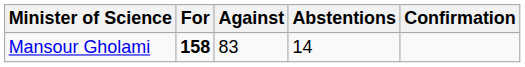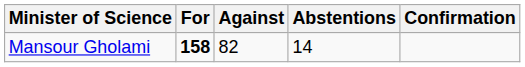 <table class="wikitable">
 <tr>
 <th>Minister of Science</th>
 <th>For</th>
 <th>Against</th>
 <th>Abstentions</th>
 <th>Confirmation</th>
 </tr>
 <tr>
 <td><a href='#'>Mansour Gholami</a></td>
 <td><strong>158</strong></td>
-<td>83</td>
+<td>82</td>
 <td>14</td>
 <td></td>
 </tr>
 </table>
